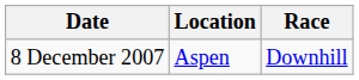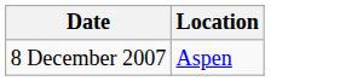 <table class="wikitable">
 <tr>
 <th>Date</th>
 <th>Location</th>
-<th>Race</th>
 </tr>
 <tr>
 <td>8 December 2007</td>
 <td> <a href='#'>Aspen</a></td>
-<td><a href='#'>Downhill</a></td>
 </tr>
 </table>
